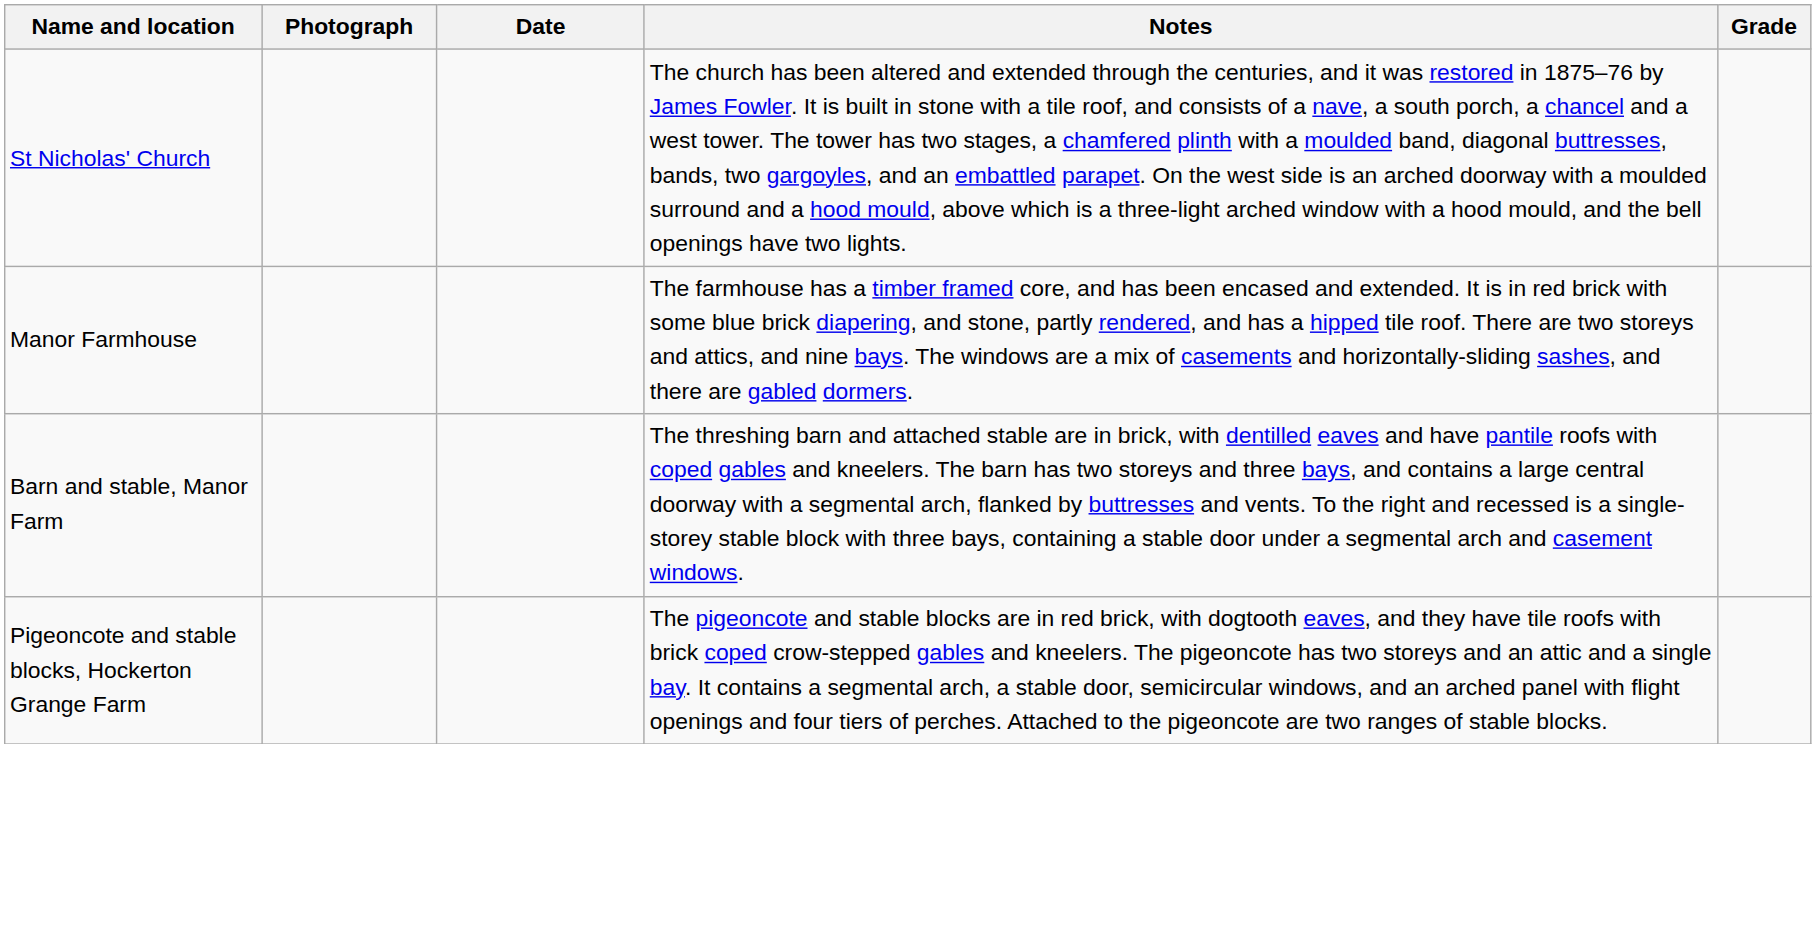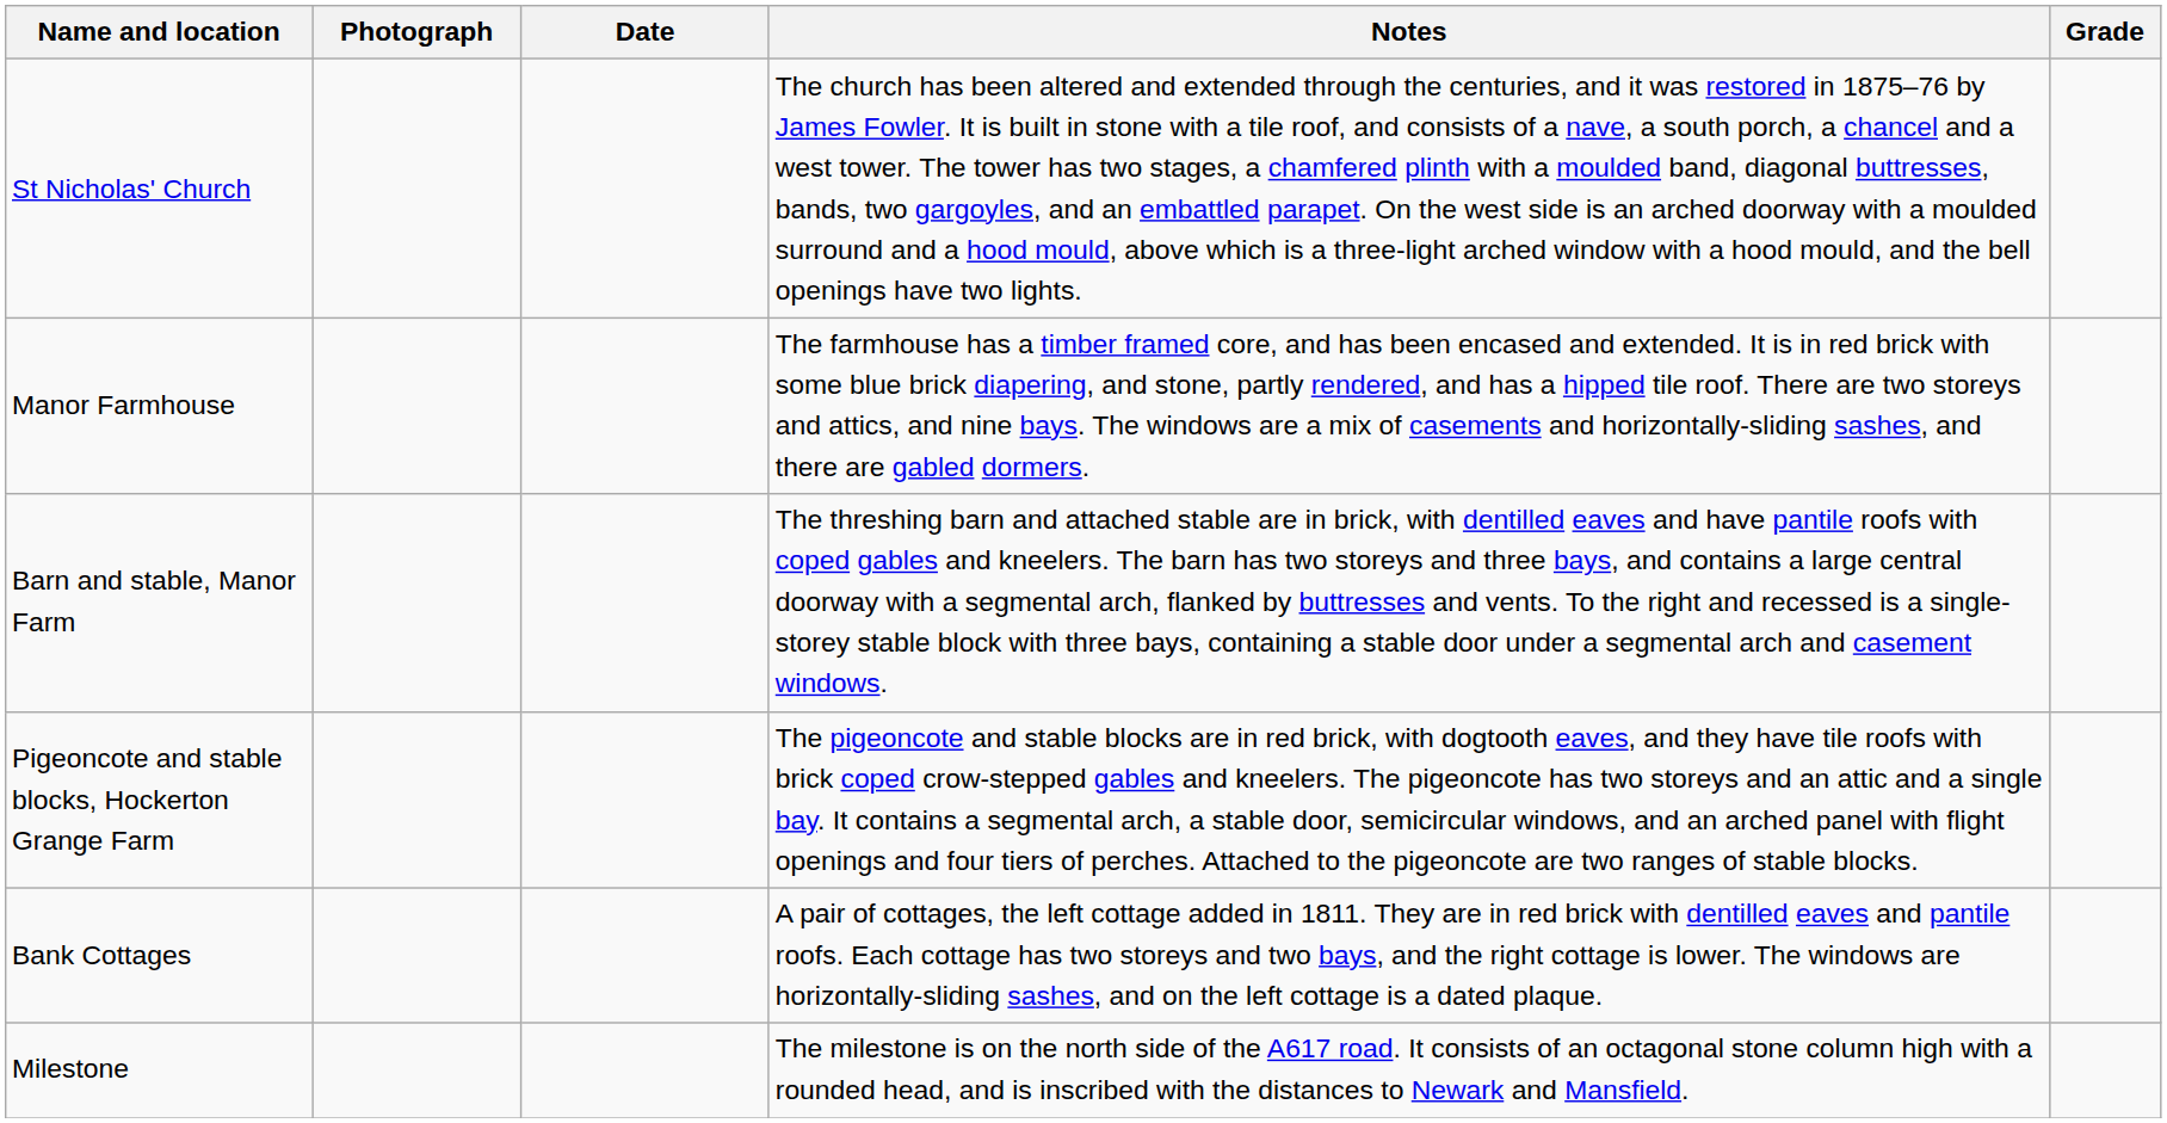 <table class="wikitable sortable plainrowheaders" style="width:100%; border:0px; text-align:left; line-height:150%">
 <tr>
 <th scope="col"  style="width:150px">Name and location</th>
 <th scope="col"  style="width:100px" class="unsortable">Photograph</th>
 <th scope="col"  style="width:120px">Date</th>
 <th scope="col"  style="width:650px" class="unsortable">Notes</th>
 <th scope="col"  style="width:50px">Grade</th>
 </tr>
 <tr>
 <td><a href='#'>St Nicholas' Church</a><br><small></small></td>
 <td></td>
 <td align="center"></td>
 <td>The church has been altered and extended through the centuries, and it  was <a href='#'>restored</a> in 1875–76 by <a href='#'>James Fowler</a>.  It is built in stone with a tile roof, and consists of a <a href='#'>nave</a>, a south porch, a <a href='#'>chancel</a> and a west tower.  The tower has two stages, a <a href='#'>chamfered</a> <a href='#'>plinth</a> with a <a href='#'>moulded</a> band, diagonal <a href='#'>buttresses</a>, bands, two <a href='#'>gargoyles</a>, and an <a href='#'>embattled</a> <a href='#'>parapet</a>.  On the west side is an arched doorway with a moulded surround and a <a href='#'>hood mould</a>, above which is a three-light arched window with a hood mould, and the bell openings have two lights.</td>
 <td align="center" ></td>
 </tr>
 <tr>
 <td>Manor Farmhouse<br><small></small></td>
 <td></td>
 <td align="center"></td>
 <td>The farmhouse has a <a href='#'>timber framed</a> core, and has been encased and extended.  It is in red brick with some blue brick <a href='#'>diapering</a>, and stone, partly <a href='#'>rendered</a>, and has a <a href='#'>hipped</a> tile roof.  There are two storeys and attics, and nine <a href='#'>bays</a>.  The windows are a mix of <a href='#'>casements</a> and horizontally-sliding <a href='#'>sashes</a>, and there are <a href='#'>gabled</a> <a href='#'>dormers</a>.</td>
 <td align="center" ></td>
 </tr>
 <tr>
 <td>Barn and stable, Manor Farm<br><small></small></td>
 <td></td>
 <td align="center"></td>
 <td>The threshing barn and attached stable are in brick, with <a href='#'>dentilled</a> <a href='#'>eaves</a> and have <a href='#'>pantile</a> roofs with <a href='#'>coped</a> <a href='#'>gables</a> and kneelers.  The barn has two storeys and three <a href='#'>bays</a>, and contains a large central doorway with a segmental arch, flanked by <a href='#'>buttresses</a> and vents.  To the right and recessed is a single-storey stable block with three bays, containing a stable door under a segmental arch and <a href='#'>casement windows</a>.</td>
 <td align="center" ></td>
 </tr>
 <tr>
 <td>Pigeoncote and stable blocks, Hockerton Grange Farm<br><small></small></td>
 <td></td>
 <td align="center"></td>
 <td>The <a href='#'>pigeoncote</a> and stable blocks are in red brick, with dogtooth <a href='#'>eaves</a>, and they have tile roofs with brick <a href='#'>coped</a> crow-stepped <a href='#'>gables</a> and kneelers.  The pigeoncote has two storeys and an attic and a single <a href='#'>bay</a>.  It contains a segmental arch, a stable door, semicircular windows, and an arched panel with flight openings and four tiers of perches.  Attached to the pigeoncote are two ranges of stable blocks.</td>
 <td align="center" ></td>
 </tr>
 <tr>
+<td>Bank Cottages<br><small></small></td>
+<td></td>
+<td align="center"></td>
+<td>A pair of cottages, the left cottage added in 1811.  They are in red brick with <a href='#'>dentilled</a> <a href='#'>eaves</a> and <a href='#'>pantile</a> roofs. Each cottage has two storeys and two <a href='#'>bays</a>, and the right cottage is lower.  The windows are horizontally-sliding <a href='#'>sashes</a>, and on the left cottage is a dated plaque.</td>
+<td align="center" ></td>
+</tr>
+<tr>
+<td>Milestone<br><small></small></td>
+<td></td>
+<td align="center"></td>
+<td>The milestone is on the north side of the <a href='#'>A617 road</a>.  It consists of an octagonal stone column  high with a rounded head, and is inscribed with the distances to <a href='#'>Newark</a> and <a href='#'>Mansfield</a>.</td>
+<td align="center" ></td>
+</tr>
+<tr>
 </tr>
 </table>
